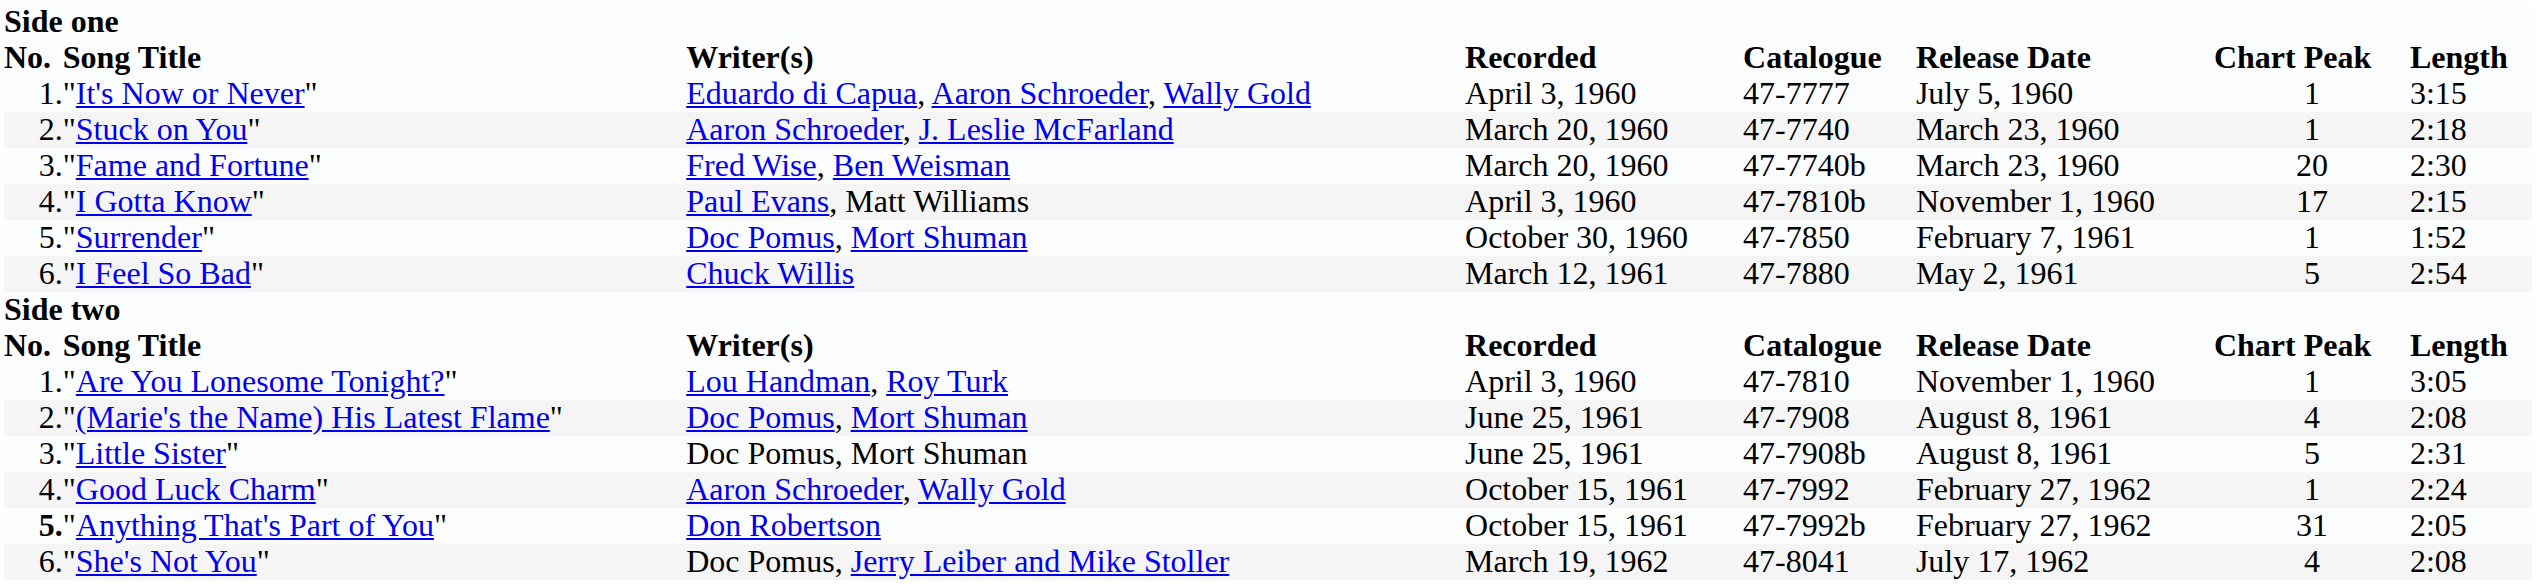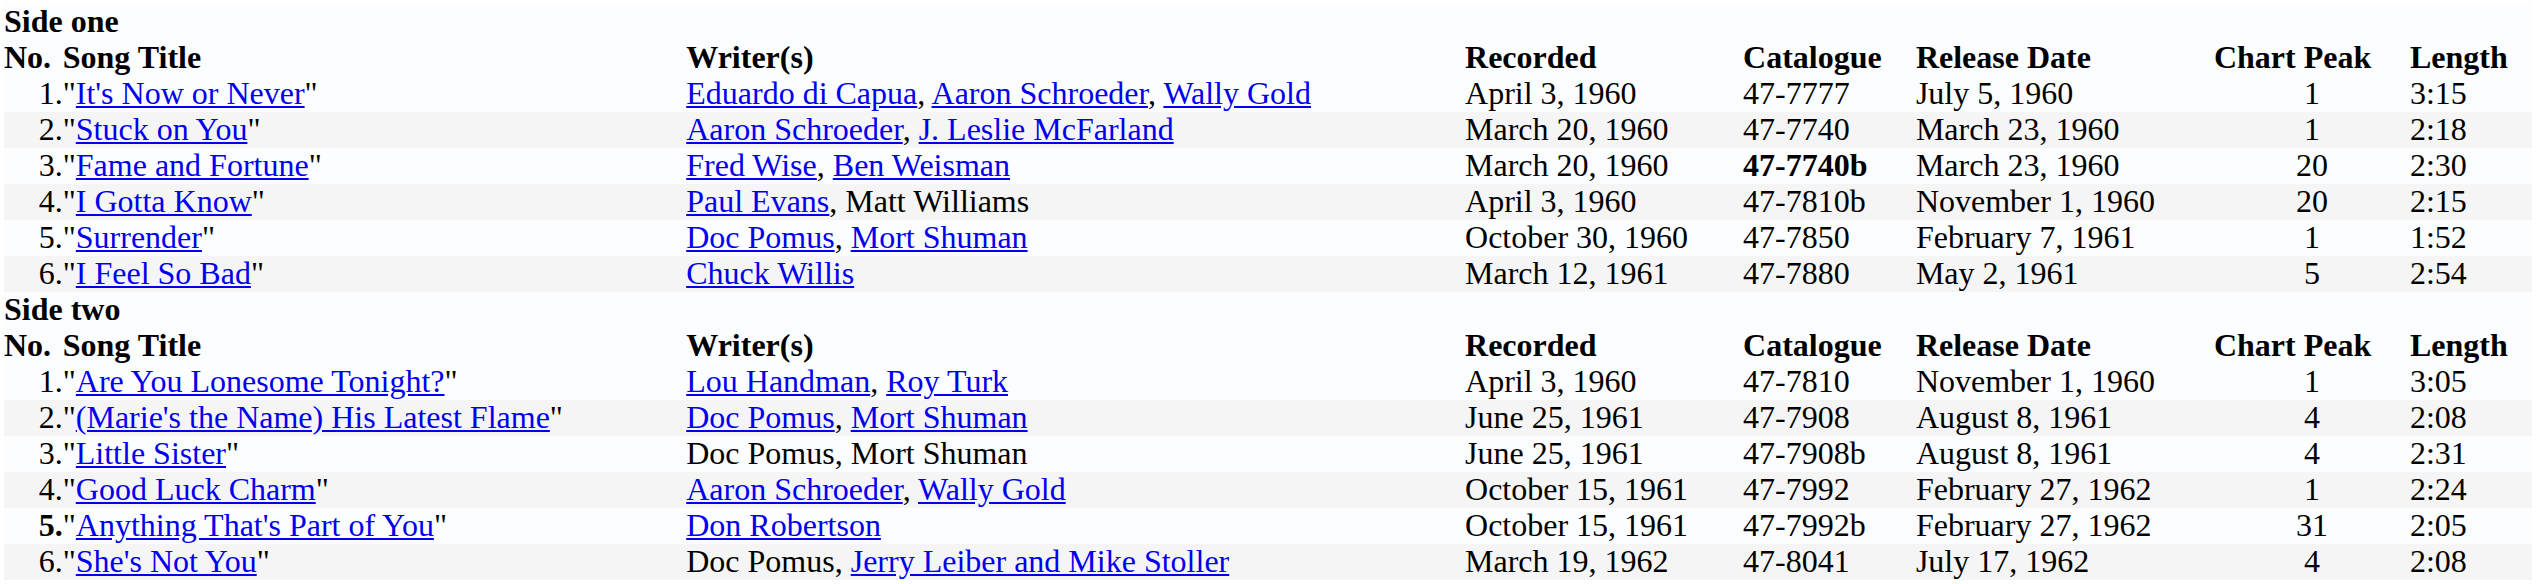 <table border="0" cellpadding="0" cellspacing="0" style="width: 100%; margin: 1em 1em 1em 0; background: #FCFDFF; border-collapse: collapse;">
 <tr>
 <td colspan=9><strong>Side one</strong></td>
 </tr>
 <tr>
 <td><strong>No.</strong></td>
 <td></td>
 <td><strong>Song Title</strong></td>
 <td><strong>Writer(s)</strong></td>
 <td><strong>Recorded </strong></td>
 <td><strong>Catalogue</strong></td>
 <td><strong>Release Date</strong></td>
 <td><strong>Chart Peak</strong></td>
 <td><strong>Length</strong></td>
 </tr>
 <tr>
 <td align="right">1.</td>
 <td></td>
 <td>"<a href='#'>It's Now or Never</a>"</td>
 <td><a href='#'>Eduardo di Capua</a>, <a href='#'>Aaron Schroeder</a>, <a href='#'>Wally Gold</a></td>
 <td>April 3, 1960</td>
 <td>47-7777</td>
 <td>July 5, 1960</td>
 <td align="center">1</td>
 <td>3:15</td>
 </tr>
 <tr bgcolor=#F5F5F5>
 <td align="right">2.</td>
 <td></td>
 <td>"<a href='#'>Stuck on You</a>"</td>
 <td><a href='#'>Aaron Schroeder</a>, <a href='#'>J. Leslie McFarland</a></td>
 <td>March 20, 1960</td>
 <td>47-7740</td>
 <td>March 23, 1960</td>
 <td align="center">1</td>
 <td>2:18</td>
 </tr>
 <tr>
 <td align="right">3.</td>
 <td></td>
 <td>"<a href='#'>Fame and Fortune</a>"</td>
 <td><a href='#'>Fred Wise</a>, <a href='#'>Ben Weisman</a></td>
 <td>March 20, 1960</td>
-<td>47-7740b</td>
+<td><strong>47-7740b</strong></td>
 <td>March 23, 1960</td>
 <td align="center">20</td>
 <td>2:30</td>
 </tr>
 <tr bgcolor=#F5F5F5>
 <td align="right">4.</td>
 <td></td>
 <td>"<a href='#'>I Gotta Know</a>"</td>
 <td><a href='#'>Paul Evans</a>, Matt Williams</td>
 <td>April 3, 1960</td>
 <td>47-7810b</td>
 <td>November 1, 1960</td>
-<td align="center">17</td>
+<td align="center">20</td>
 <td>2:15</td>
 </tr>
 <tr>
 <td align="right">5.</td>
 <td></td>
 <td>"<a href='#'>Surrender</a>"</td>
 <td><a href='#'>Doc Pomus</a>, <a href='#'>Mort Shuman</a></td>
 <td>October 30, 1960</td>
 <td>47-7850</td>
 <td>February 7, 1961</td>
 <td align="center">1</td>
 <td>1:52</td>
 </tr>
 <tr bgcolor=#F5F5F5>
 <td align="right">6.</td>
 <td></td>
 <td>"<a href='#'>I Feel So Bad</a>"</td>
 <td><a href='#'>Chuck Willis</a></td>
 <td>March 12, 1961</td>
 <td>47-7880</td>
 <td>May 2, 1961</td>
 <td align="center">5</td>
 <td>2:54</td>
 </tr>
 <tr>
 <td colspan=9><strong>Side two</strong></td>
 </tr>
 <tr>
 <td><strong>No.</strong></td>
 <td></td>
 <td><strong>Song Title</strong></td>
 <td><strong>Writer(s)</strong></td>
 <td><strong>Recorded </strong></td>
 <td><strong>Catalogue</strong></td>
 <td><strong>Release Date</strong></td>
 <td><strong>Chart Peak</strong></td>
 <td><strong>Length</strong></td>
 </tr>
 <tr>
 <td align="right">1.</td>
 <td></td>
 <td>"<a href='#'>Are You Lonesome Tonight?</a>"</td>
 <td><a href='#'>Lou Handman</a>, <a href='#'>Roy Turk</a></td>
 <td>April 3, 1960</td>
 <td>47-7810</td>
 <td>November 1, 1960</td>
 <td align="center">1</td>
 <td>3:05</td>
 </tr>
 <tr bgcolor=#F5F5F5>
 <td align="right">2.</td>
 <td></td>
 <td>"<a href='#'>(Marie's the Name) His Latest Flame</a>"</td>
 <td><a href='#'>Doc Pomus</a>, <a href='#'>Mort Shuman</a></td>
 <td>June 25, 1961</td>
 <td>47-7908</td>
 <td>August 8, 1961</td>
 <td align="center">4</td>
 <td>2:08</td>
 </tr>
 <tr>
 <td align="right">3.</td>
 <td></td>
 <td>"<a href='#'>Little Sister</a>"</td>
 <td>Doc Pomus, Mort Shuman</td>
 <td>June 25, 1961</td>
 <td>47-7908b</td>
 <td>August 8, 1961</td>
-<td align="center">5</td>
+<td align="center">4</td>
 <td>2:31</td>
 </tr>
 <tr bgcolor=#F5F5F5>
 <td align="right">4.</td>
 <td></td>
 <td>"<a href='#'>Good Luck Charm</a>"</td>
 <td><a href='#'>Aaron Schroeder</a>, <a href='#'>Wally Gold</a></td>
 <td>October 15, 1961</td>
 <td>47-7992</td>
 <td>February 27, 1962</td>
 <td align="center">1</td>
 <td>2:24</td>
 </tr>
 <tr>
 <td align="right"><strong>5.</strong></td>
 <td></td>
 <td>"<a href='#'>Anything That's Part of You</a>"</td>
 <td><a href='#'>Don Robertson</a></td>
 <td>October 15, 1961</td>
 <td>47-7992b</td>
 <td>February 27, 1962</td>
 <td align="center">31</td>
 <td>2:05</td>
 </tr>
 <tr bgcolor=#F5F5F5>
 <td align="right">6.</td>
 <td></td>
 <td>"<a href='#'>She's Not You</a>"</td>
 <td>Doc Pomus, <a href='#'>Jerry Leiber and Mike Stoller</a></td>
 <td>March 19, 1962</td>
 <td>47-8041</td>
 <td>July 17, 1962</td>
 <td align="center">4</td>
 <td>2:08</td>
 </tr>
 </table>
